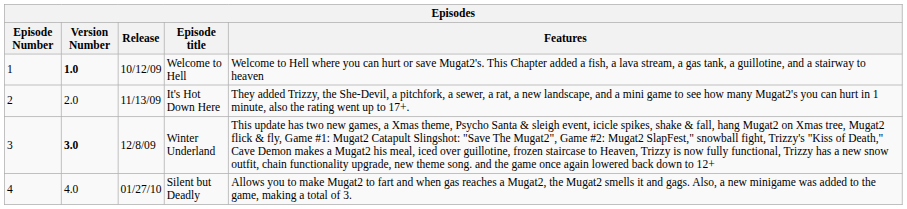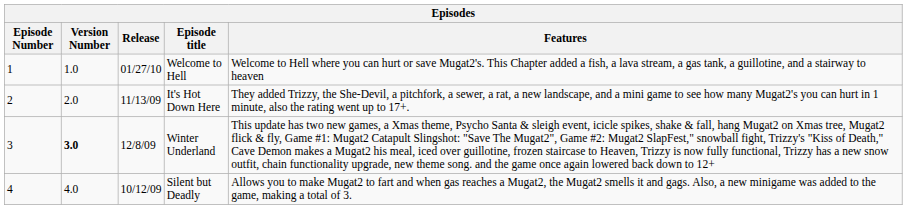 <table class="wikitable" border="1">
 <tr style="text-align:center;">
 <th colspan="5">Episodes</th>
 </tr>
 <tr>
 <th>Episode Number</th>
 <th>Version Number</th>
 <th>Release</th>
 <th>Episode title</th>
 <th>Features</th>
 </tr>
 <tr>
 <td>1</td>
-<td><strong>1.0</strong></td>
-<td>10/12/09</td>
+<td>1.0</td>
+<td>01/27/10</td>
 <td>Welcome to Hell</td>
 <td>Welcome to Hell where you can hurt or save Mugat2's. This Chapter added a fish, a lava stream, a gas tank, a guillotine, and a stairway to heaven</td>
 </tr>
 <tr>
 <td>2</td>
 <td>2.0</td>
 <td>11/13/09</td>
 <td>It's Hot Down Here</td>
 <td>They added Trizzy, the She-Devil, a pitchfork, a sewer, a rat, a new landscape, and a mini game to see how many Mugat2's you can hurt in 1 minute, also the rating went up to 17+.</td>
 </tr>
 <tr>
 <td>3</td>
 <td><strong>3.0</strong></td>
 <td>12/8/09</td>
 <td>Winter Underland</td>
 <td>This update has two new games, a Xmas theme, Psycho Santa & sleigh event, icicle spikes, shake & fall, hang Mugat2 on Xmas tree, Mugat2 flick & fly, Game #1: Mugat2 Catapult Slingshot: "Save The Mugat2", Game #2: Mugat2 SlapFest," snowball fight, Trizzy's "Kiss of Death," Cave Demon makes a Mugat2 his meal, iced over guillotine, frozen staircase to Heaven, Trizzy is now fully functional, Trizzy has a new snow outfit, chain functionality upgrade, new theme song. and the game once again lowered back down to 12+</td>
 </tr>
 <tr>
 <td>4</td>
 <td>4.0</td>
-<td>01/27/10</td>
+<td>10/12/09</td>
 <td>Silent but Deadly</td>
 <td>Allows you to make Mugat2 to fart and when gas reaches a Mugat2, the Mugat2 smells it and gags. Also, a new minigame was added to the game, making a total of 3.</td>
 </tr>
 </table>
